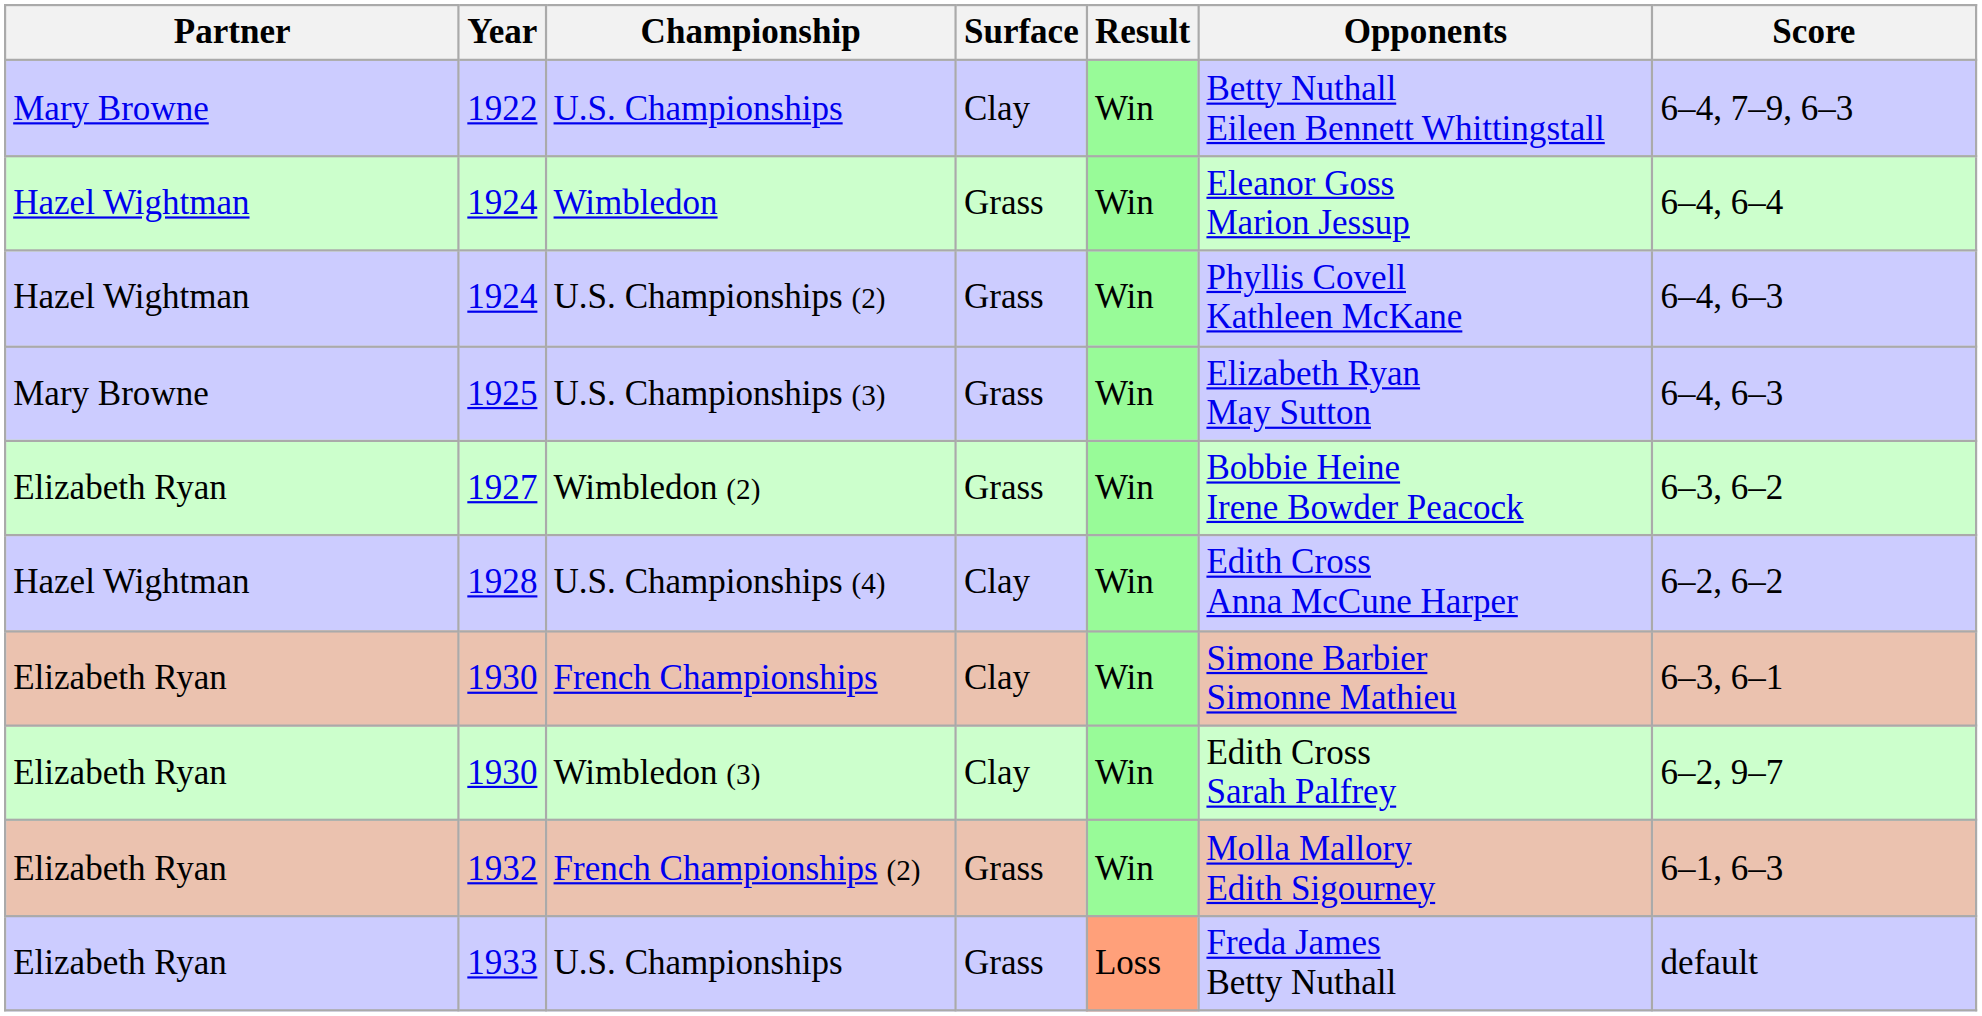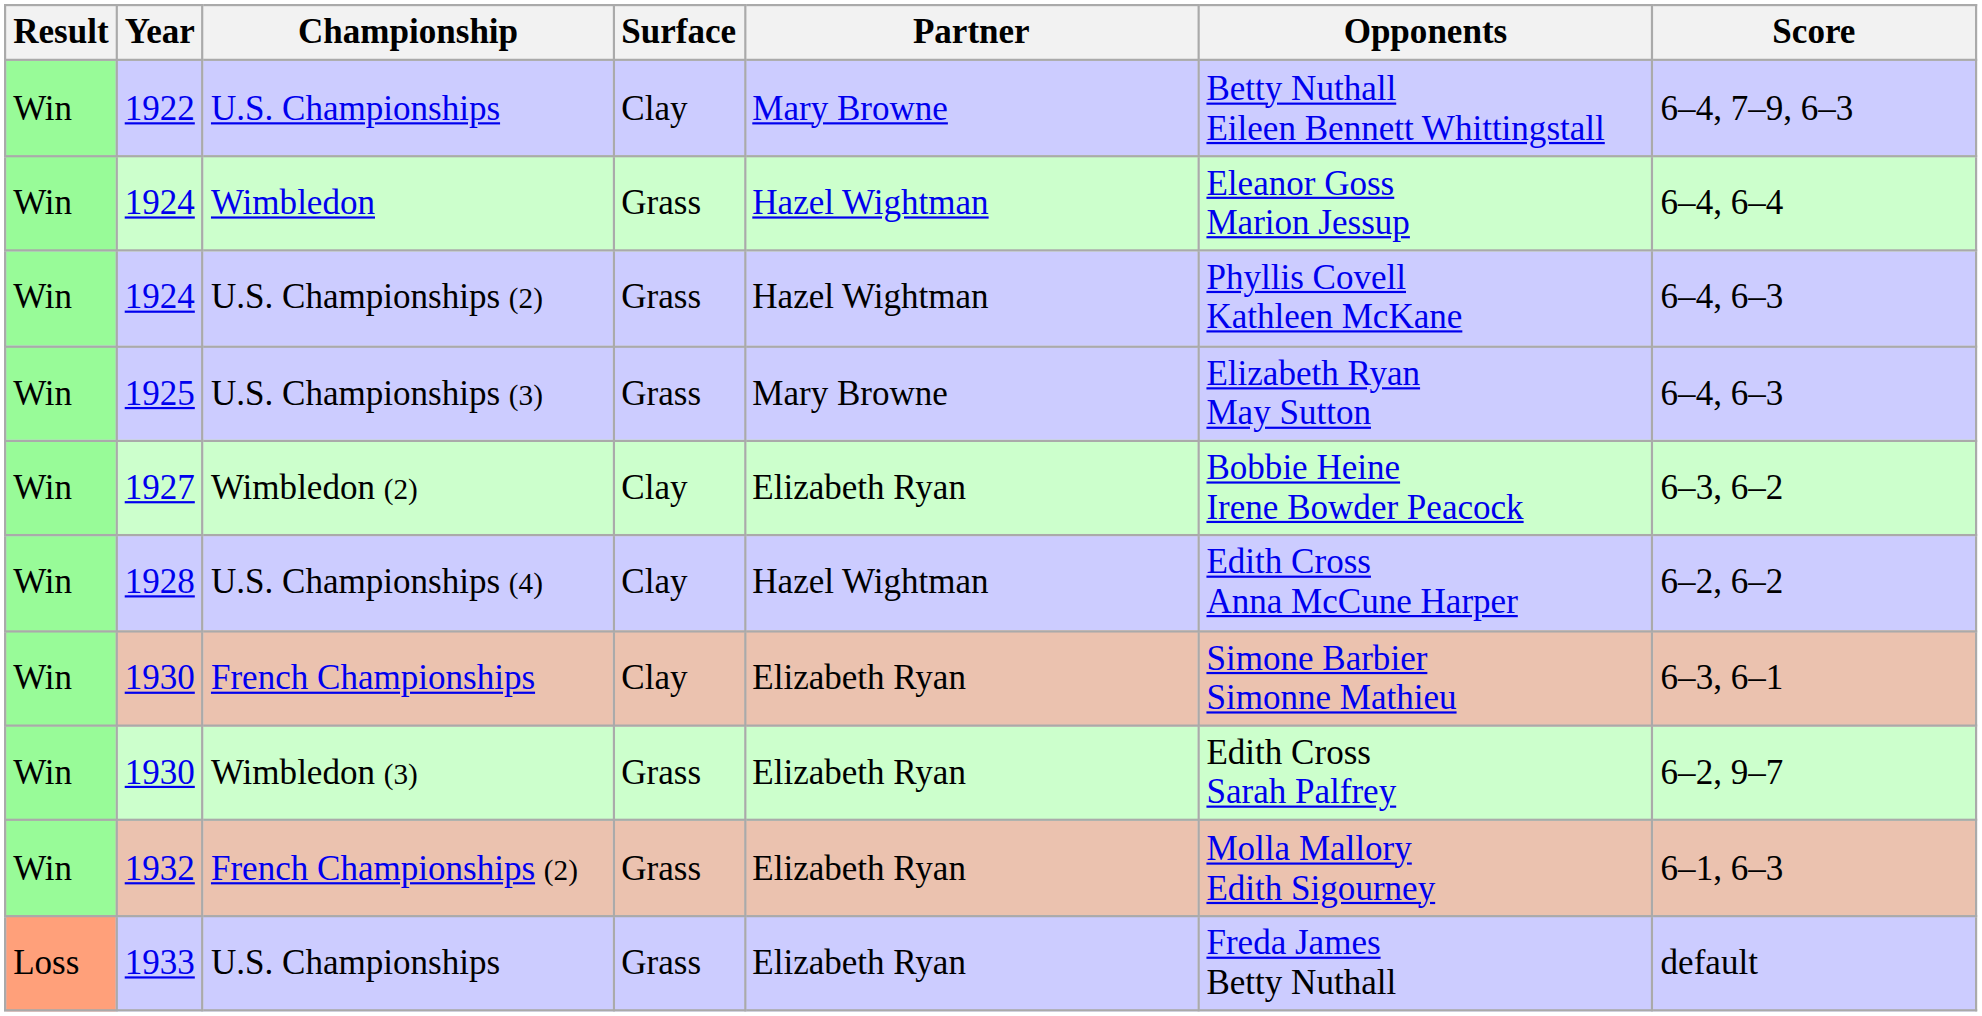 <table class="sortable wikitable">
 <tr>
-<th style="width:200px">Partner</th>
+<th style="width:40px">Result</th>
 <th style="width:30px">Year</th>
 <th style="width:180px">Championship</th>
 <th style="width:50px">Surface</th>
-<th style="width:40px">Result</th>
+<th style="width:200px">Partner</th>
 <th style="width:200px">Opponents</th>
 <th style="width:140px" class="unsortable">Score</th>
 </tr>
 <tr style="background:#ccf;">
-<td> <a href='#'>Mary Browne</a></td>
+<td style="background:#98fb98;">Win</td>
 <td><a href='#'>1922</a></td>
 <td><a href='#'>U.S. Championships</a></td>
 <td>Clay</td>
-<td style="background:#98fb98;">Win</td>
+<td> <a href='#'>Mary Browne</a></td>
 <td> <a href='#'>Betty Nuthall</a><br> <a href='#'>Eileen Bennett Whittingstall</a></td>
 <td>6–4, 7–9, 6–3</td>
 </tr>
 <tr style="background:#cfc;">
-<td> <a href='#'>Hazel Wightman</a></td>
+<td style="background:#98fb98;">Win</td>
 <td><a href='#'>1924</a></td>
 <td><a href='#'>Wimbledon</a></td>
 <td>Grass</td>
-<td style="background:#98fb98;">Win</td>
+<td> <a href='#'>Hazel Wightman</a></td>
 <td> <a href='#'>Eleanor Goss</a><br> <a href='#'>Marion Jessup</a></td>
 <td>6–4, 6–4</td>
 </tr>
 <tr style="background:#ccf;">
-<td> Hazel Wightman</td>
+<td style="background:#98fb98;">Win</td>
 <td><a href='#'>1924</a></td>
 <td>U.S. Championships <small>(2)</small></td>
 <td>Grass</td>
-<td style="background:#98fb98;">Win</td>
+<td> Hazel Wightman</td>
 <td> <a href='#'>Phyllis Covell</a><br> <a href='#'>Kathleen McKane</a></td>
 <td>6–4, 6–3</td>
 </tr>
 <tr style="background:#ccf;">
-<td> Mary Browne</td>
+<td style="background:#98fb98;">Win</td>
 <td><a href='#'>1925</a></td>
 <td>U.S. Championships <small>(3)</small></td>
 <td>Grass</td>
-<td style="background:#98fb98;">Win</td>
+<td> Mary Browne</td>
 <td> <a href='#'>Elizabeth Ryan</a><br> <a href='#'>May Sutton</a></td>
 <td>6–4, 6–3</td>
 </tr>
 <tr style="background:#cfc;">
-<td> Elizabeth Ryan</td>
+<td style="background:#98fb98;">Win</td>
 <td><a href='#'>1927</a></td>
 <td>Wimbledon <small>(2)</small></td>
-<td>Grass</td>
-<td style="background:#98fb98;">Win</td>
+<td>Clay</td>
+<td> Elizabeth Ryan</td>
 <td> <a href='#'>Bobbie Heine</a><br> <a href='#'>Irene Bowder Peacock</a></td>
 <td>6–3, 6–2</td>
 </tr>
 <tr style="background:#ccf;">
-<td> Hazel Wightman</td>
+<td style="background:#98fb98;">Win</td>
 <td><a href='#'>1928</a></td>
 <td>U.S. Championships <small>(4)</small></td>
 <td>Clay</td>
-<td style="background:#98fb98;">Win</td>
+<td> Hazel Wightman</td>
 <td> <a href='#'>Edith Cross</a><br> <a href='#'>Anna McCune Harper</a></td>
 <td>6–2, 6–2</td>
 </tr>
 <tr style="background:#ebc2af;">
-<td> Elizabeth Ryan</td>
+<td style="background:#98fb98;">Win</td>
 <td><a href='#'>1930</a></td>
 <td><a href='#'>French Championships</a></td>
 <td>Clay</td>
-<td style="background:#98fb98;">Win</td>
+<td> Elizabeth Ryan</td>
 <td> <a href='#'>Simone Barbier</a><br> <a href='#'>Simonne Mathieu</a></td>
 <td>6–3, 6–1</td>
 </tr>
 <tr style="background:#cfc;">
-<td> Elizabeth Ryan</td>
+<td style="background:#98fb98;">Win</td>
 <td><a href='#'>1930</a></td>
 <td>Wimbledon <small>(3)</small></td>
-<td>Clay</td>
-<td style="background:#98fb98;">Win</td>
+<td>Grass</td>
+<td> Elizabeth Ryan</td>
 <td> Edith Cross<br> <a href='#'>Sarah Palfrey</a></td>
 <td>6–2, 9–7</td>
 </tr>
 <tr style="background:#ebc2af;">
-<td> Elizabeth Ryan</td>
+<td style="background:#98fb98;">Win</td>
 <td><a href='#'>1932</a></td>
 <td><a href='#'>French Championships</a> <small>(2)</small></td>
 <td>Grass</td>
-<td style="background:#98fb98;">Win</td>
+<td> Elizabeth Ryan</td>
 <td> <a href='#'>Molla Mallory</a><br> <a href='#'>Edith Sigourney</a></td>
 <td>6–1, 6–3</td>
 </tr>
 <tr style="background:#ccf;">
-<td> Elizabeth Ryan</td>
+<td style="background:#ffa07a;">Loss</td>
 <td><a href='#'>1933</a></td>
 <td>U.S. Championships</td>
 <td>Grass</td>
-<td style="background:#ffa07a;">Loss</td>
+<td> Elizabeth Ryan</td>
 <td> <a href='#'>Freda James</a><br> Betty Nuthall</td>
 <td>default</td>
 </tr>
 </table>
